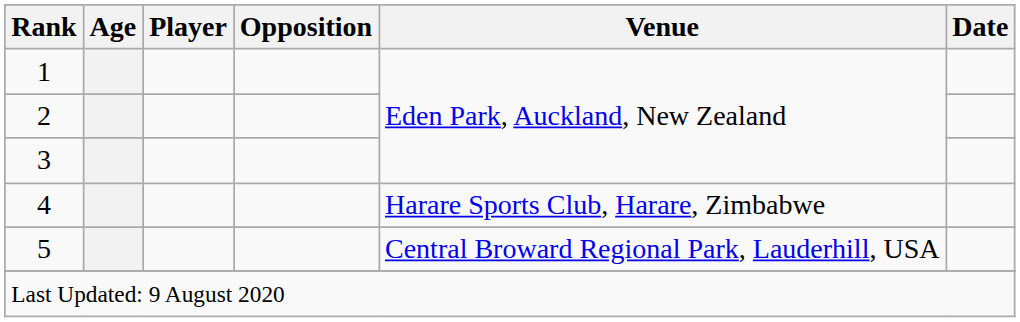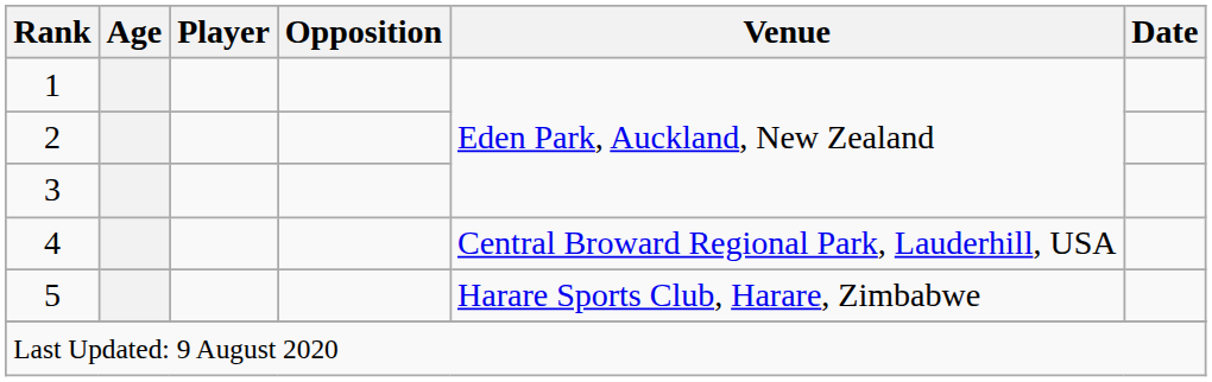 <table class="wikitable plainrowheaders sortable">
 <tr>
 <th scope=col>Rank</th>
 <th scope=col>Age</th>
 <th scope=col>Player</th>
 <th scope=col>Opposition</th>
 <th scope=col>Venue</th>
 <th scope=col>Date</th>
 </tr>
 <tr>
 <td align=center>1</td>
 <th scope=row style=text-align:center;></th>
 <td></td>
 <td></td>
 <td rowspan=3><a href='#'>Eden Park</a>, <a href='#'>Auckland</a>, New Zealand</td>
 <td></td>
 </tr>
 <tr>
 <td align=center>2</td>
 <th scope=row style=text-align:center;></th>
 <td></td>
 <td></td>
 <td></td>
 </tr>
 <tr>
 <td align=center>3</td>
 <th scope=row style=text-align:center;></th>
 <td></td>
 <td></td>
 <td></td>
 </tr>
 <tr>
 <td align=center>4</td>
 <th scope=row style=text-align:center;></th>
 <td></td>
 <td></td>
-<td><a href='#'>Harare Sports Club</a>, <a href='#'>Harare</a>, Zimbabwe</td>
+<td><a href='#'>Central Broward Regional Park</a>, <a href='#'>Lauderhill</a>, USA</td>
 <td></td>
 </tr>
 <tr>
 <td align=center>5</td>
 <th scope=row style=text-align:center;></th>
 <td></td>
 <td></td>
-<td><a href='#'>Central Broward Regional Park</a>, <a href='#'>Lauderhill</a>, USA</td>
+<td><a href='#'>Harare Sports Club</a>, <a href='#'>Harare</a>, Zimbabwe</td>
 <td></td>
 </tr>
 <tr>
 </tr>
 <tr class=sortbottom>
 <td colspan=7><small>Last Updated: 9 August 2020</small></td>
 </tr>
 </table>
